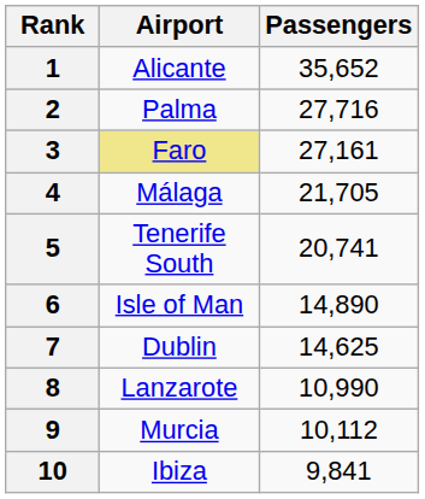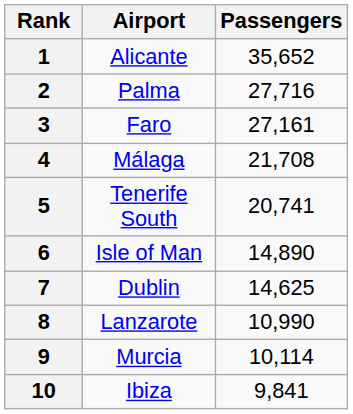 <table class="wikitable sortable" style="text-align:center">
 <tr>
 <th ! style="width:50px">Rank</th>
 <th style="width:90px">Airport</th>
 <th style="width:90px">Passengers</th>
 </tr>
 <tr>
 <th>1</th>
 <td><a href='#'>Alicante</a></td>
 <td>35,652</td>
 </tr>
 <tr>
 <th>2</th>
 <td><a href='#'>Palma</a></td>
 <td>27,716</td>
 </tr>
 <tr>
 <th>3</th>
-<td style="background: khaki;"><a href='#'>Faro</a></td>
+<td><a href='#'>Faro</a></td>
 <td>27,161</td>
 </tr>
 <tr>
 <th>4</th>
 <td><a href='#'>Málaga</a></td>
-<td>21,705</td>
+<td>21,708</td>
 </tr>
 <tr>
 <th>5</th>
 <td><a href='#'>Tenerife South</a></td>
 <td>20,741</td>
 </tr>
 <tr>
 <th>6</th>
 <td><a href='#'>Isle of Man</a></td>
 <td>14,890</td>
 </tr>
 <tr>
 <th>7</th>
 <td><a href='#'>Dublin</a></td>
 <td>14,625</td>
 </tr>
 <tr>
 <th>8</th>
 <td><a href='#'>Lanzarote</a></td>
 <td>10,990</td>
 </tr>
 <tr>
 <th>9</th>
 <td><a href='#'>Murcia</a></td>
-<td>10,112</td>
+<td>10,114</td>
 </tr>
 <tr>
 <th>10</th>
 <td><a href='#'>Ibiza</a></td>
 <td>9,841</td>
 </tr>
 </table>
